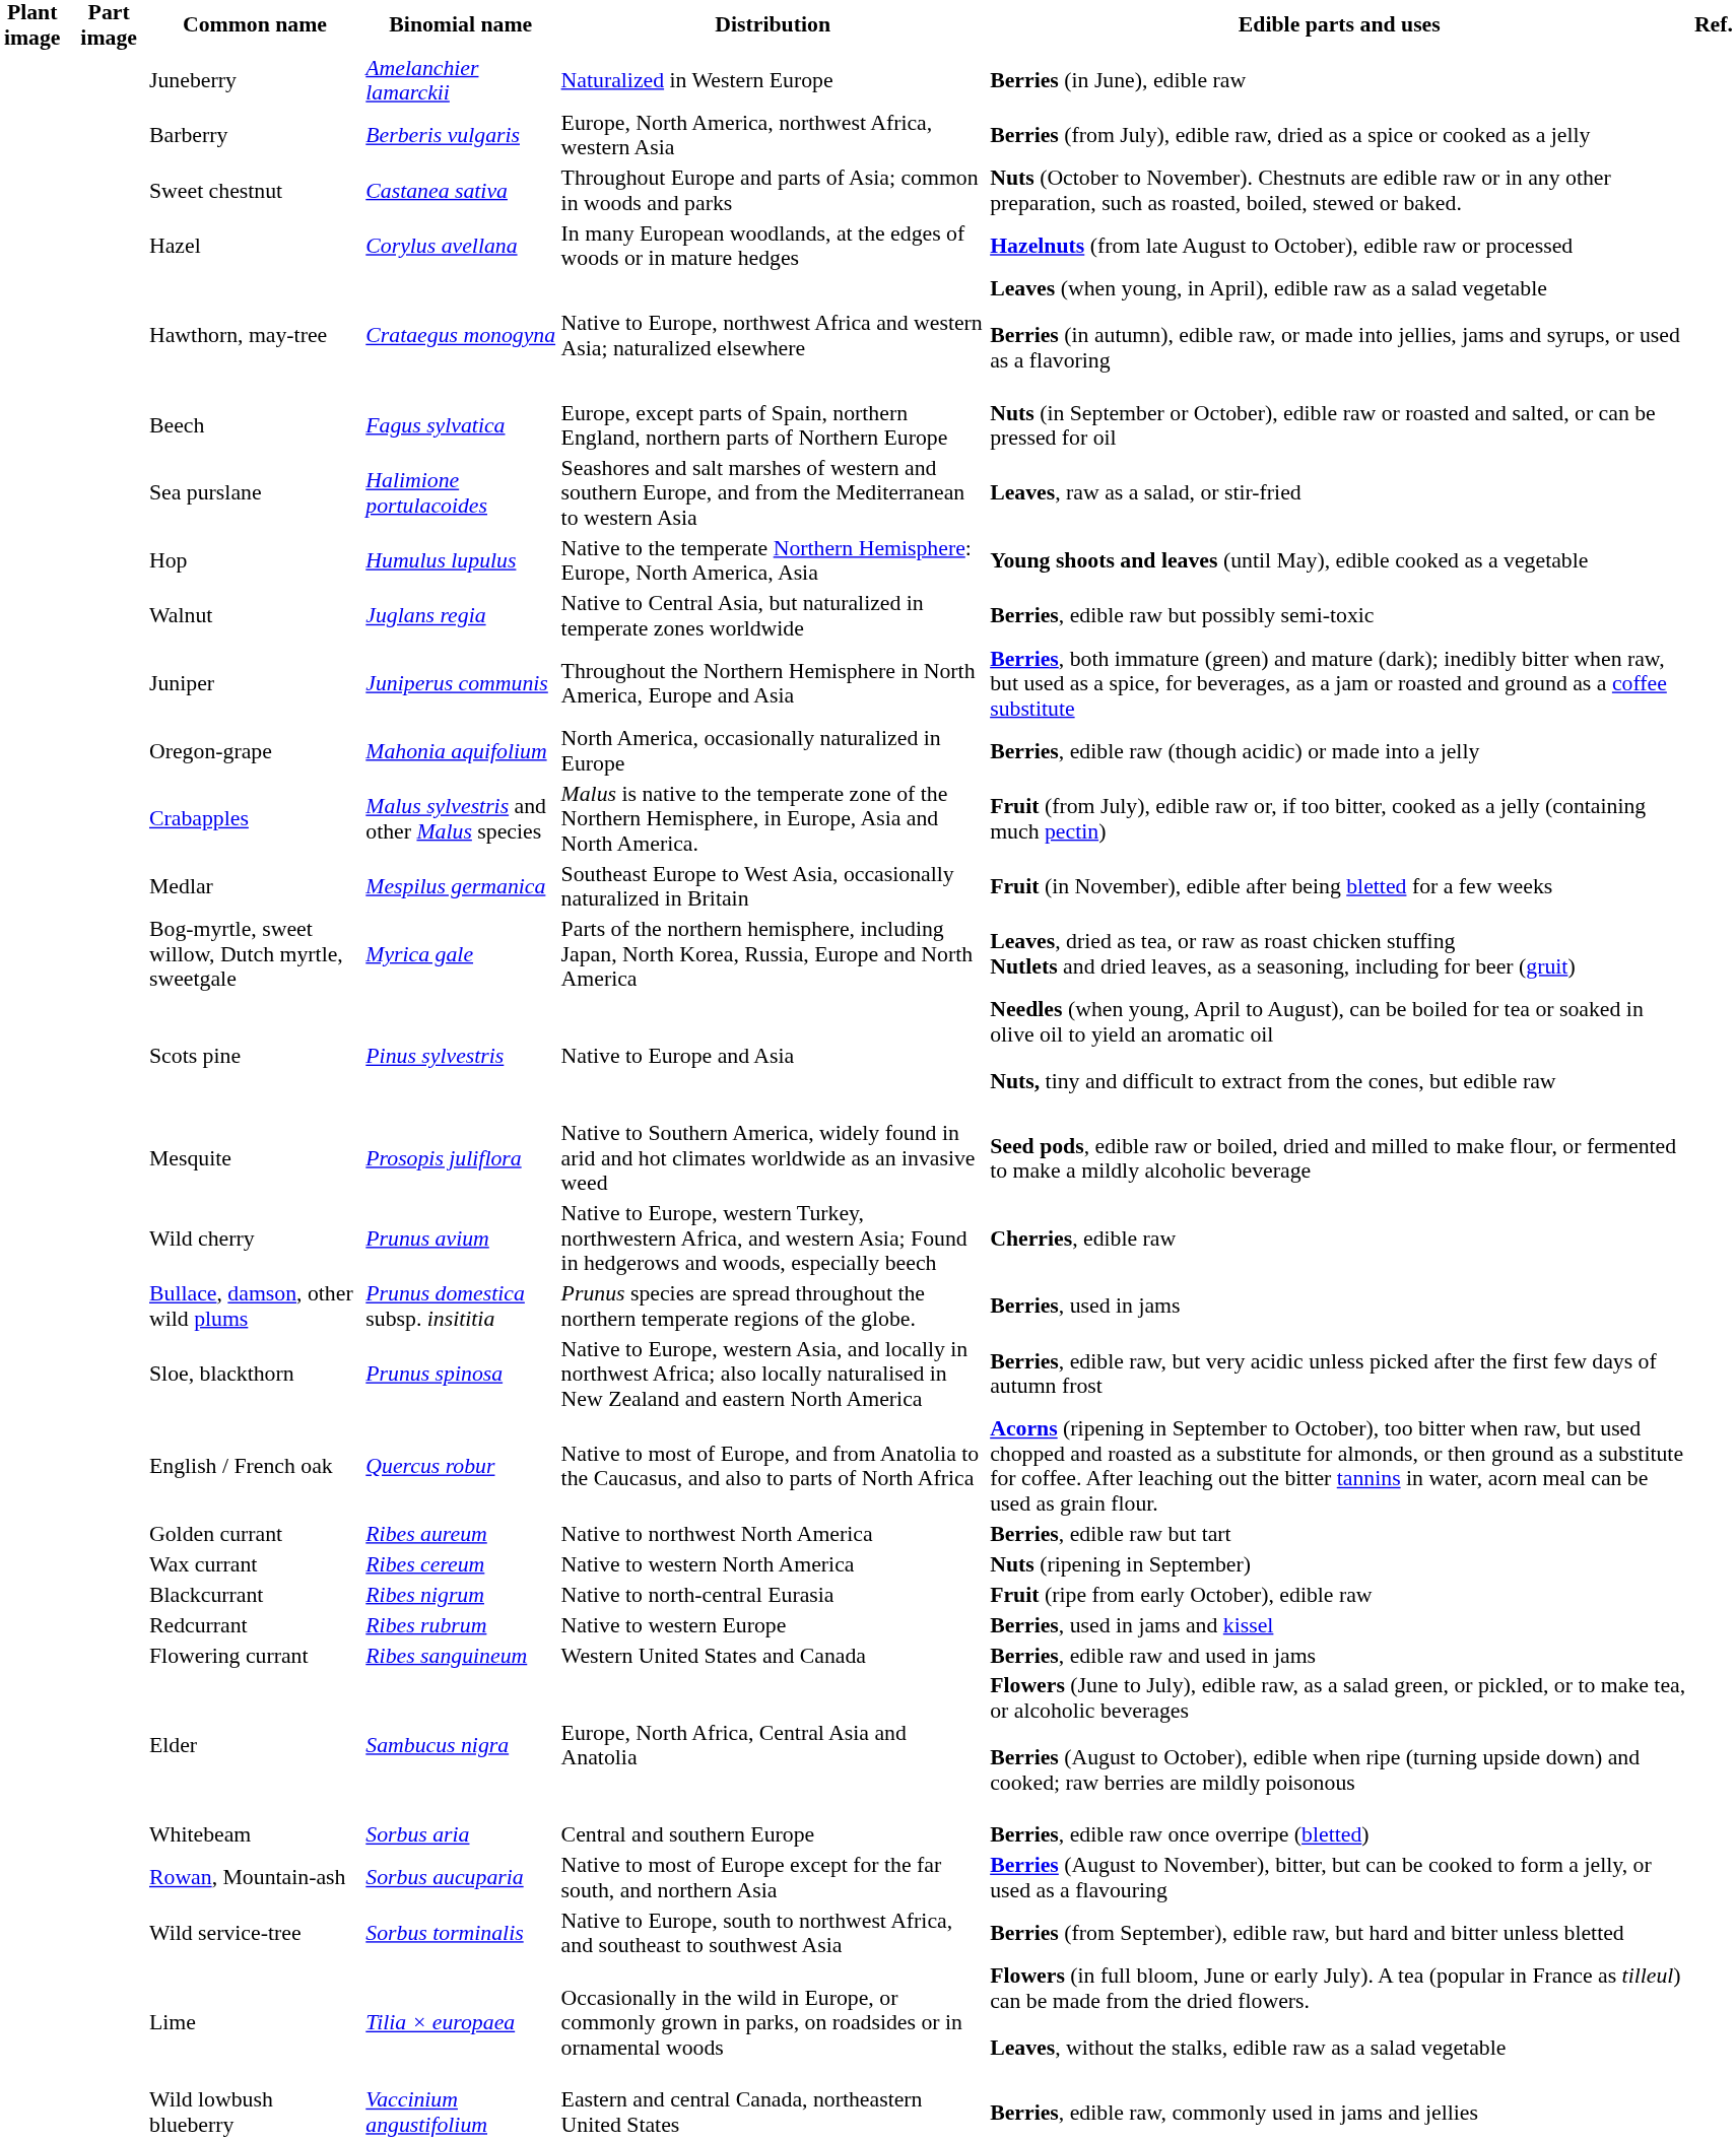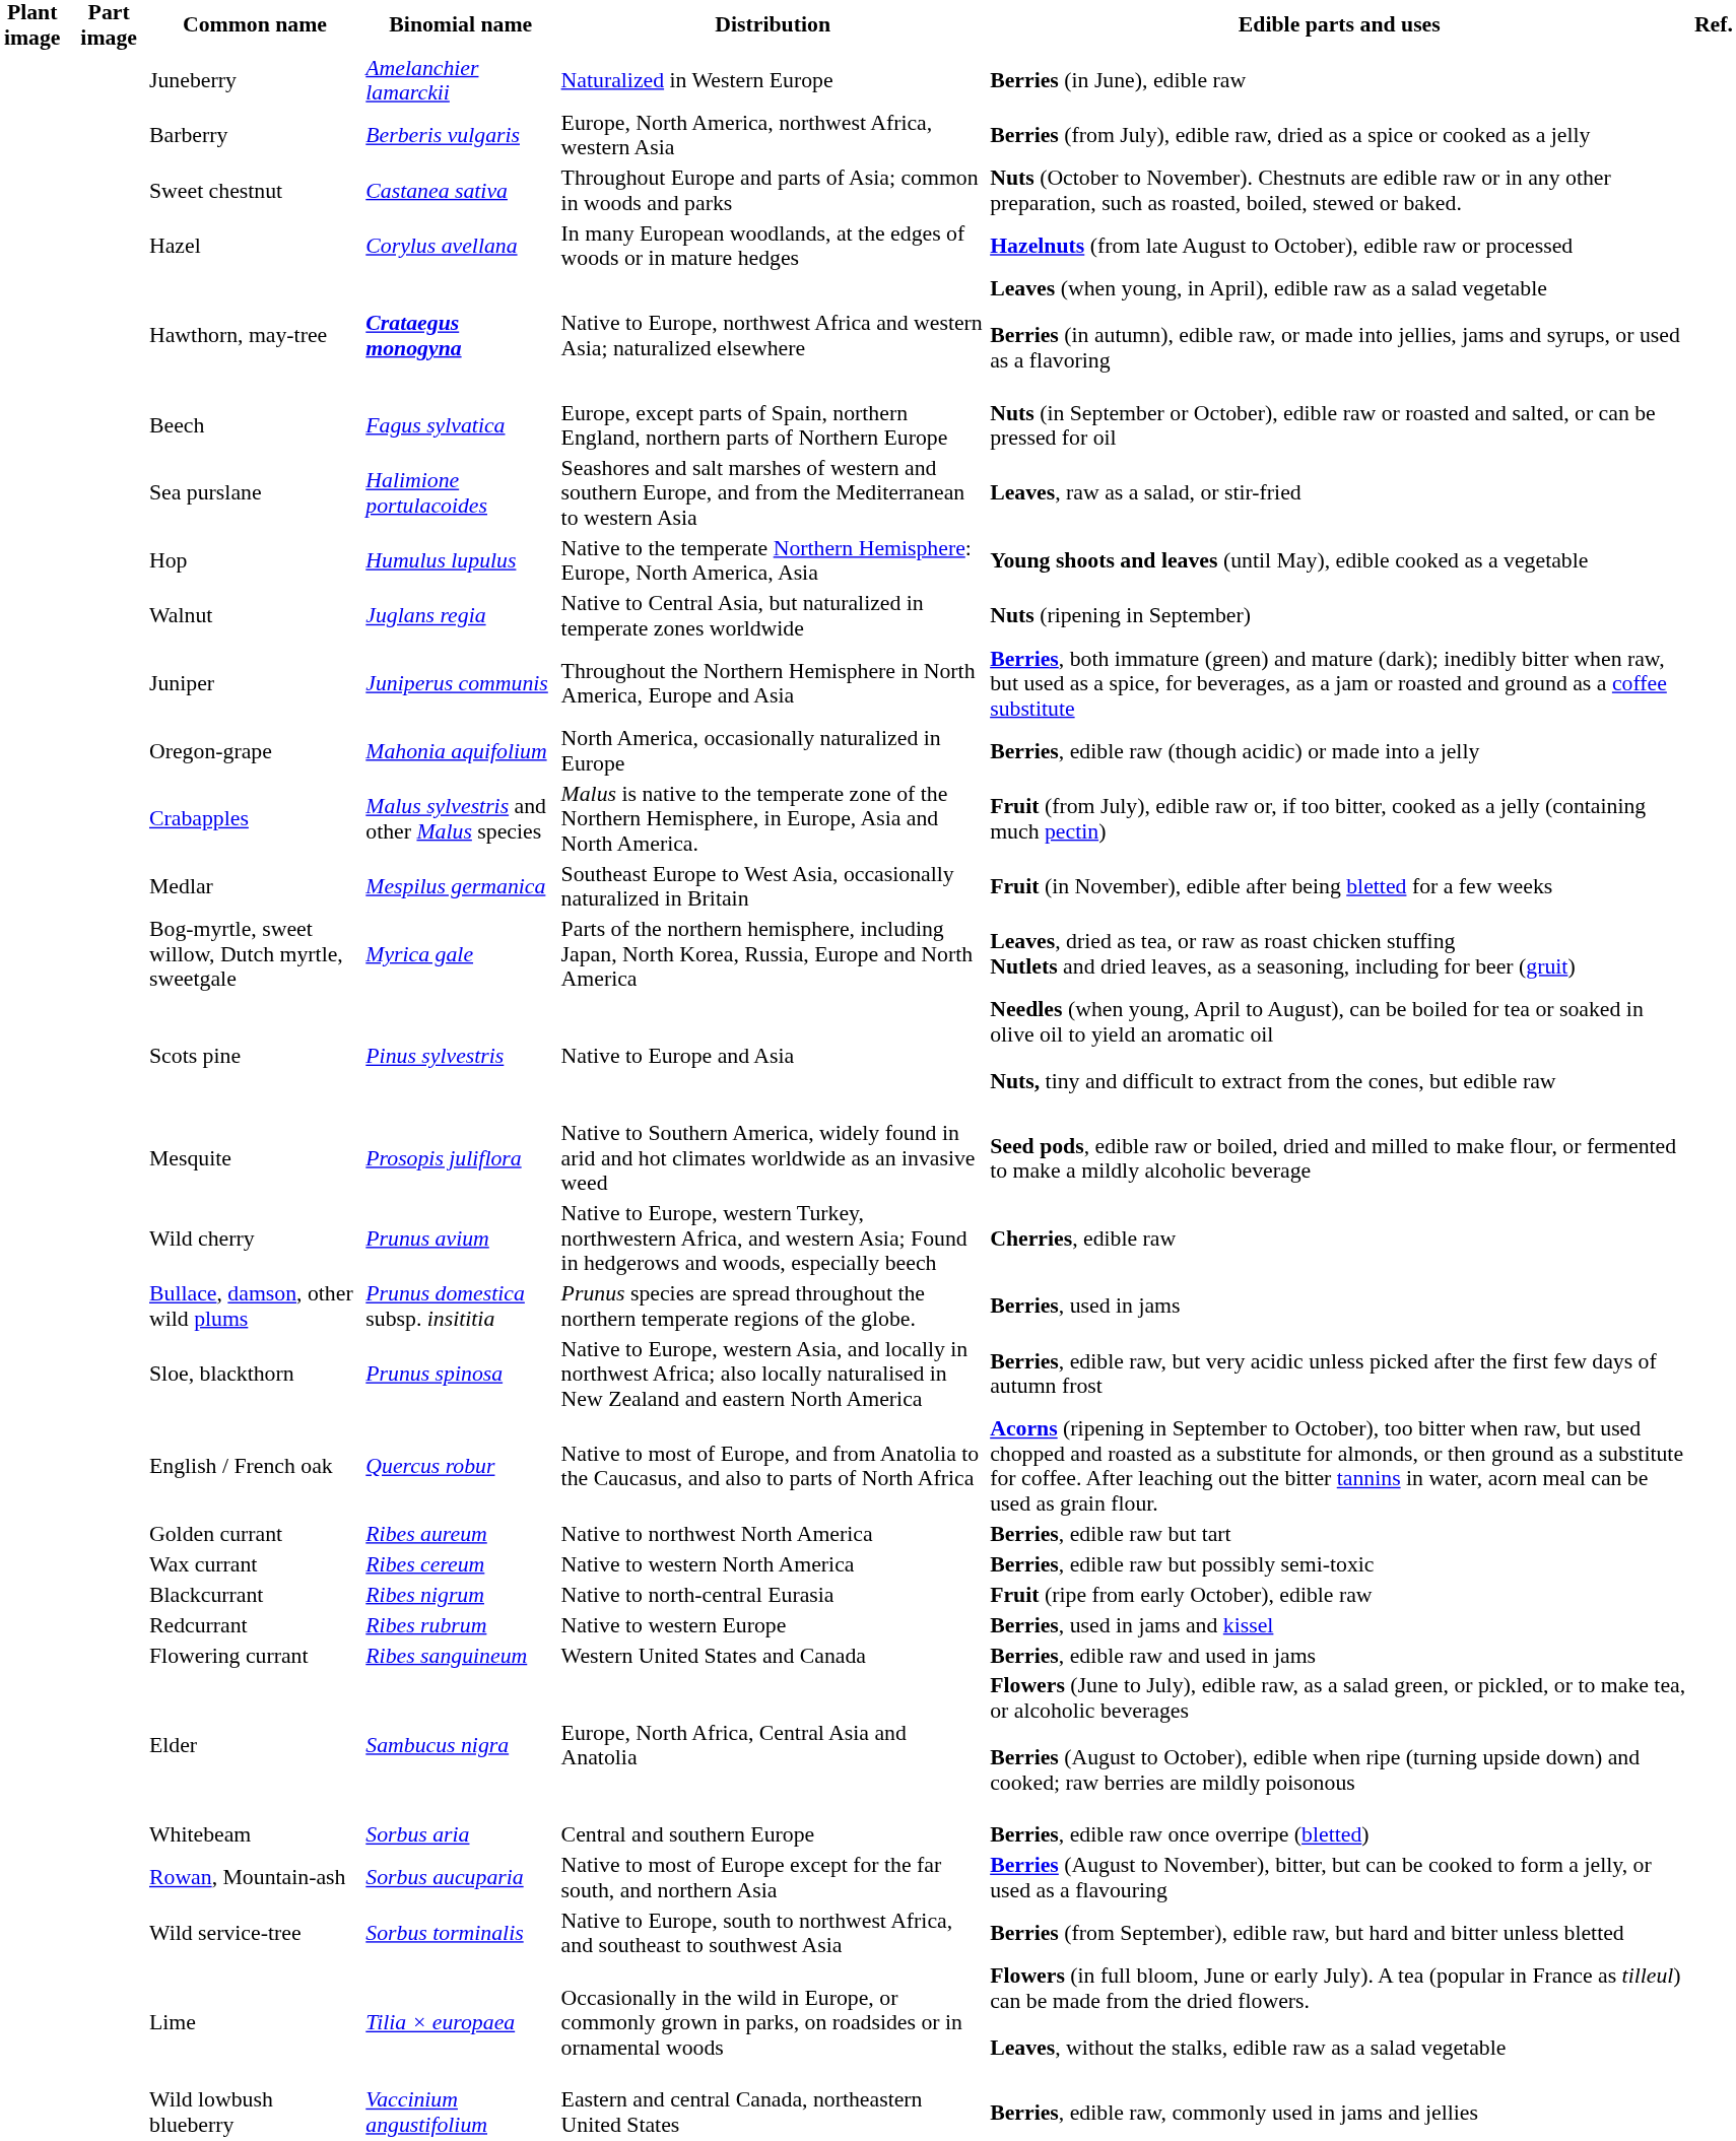 <table>
 <tr>
 <th>Plant image</th>
 <th>Part image</th>
 <th>Common name</th>
 <th>Binomial name</th>
 <th>Distribution</th>
 <th>Edible parts and uses</th>
 <th>Ref.</th>
 </tr>
 <tr>
 <td></td>
 <td></td>
 <td>Juneberry</td>
 <td><em><a href='#'>Amelanchier lamarckii</a></em></td>
 <td><a href='#'>Naturalized</a> in Western Europe</td>
 <td><strong>Berries</strong> (in June), edible raw</td>
 <td></td>
 </tr>
 <tr>
 <td></td>
 <td></td>
 <td>Barberry</td>
 <td><em><a href='#'>Berberis vulgaris</a></em></td>
 <td>Europe, North America, northwest Africa, western Asia</td>
 <td><strong>Berries</strong> (from July), edible raw, dried as a spice or cooked as a jelly</td>
 <td></td>
 </tr>
 <tr>
 <td></td>
 <td></td>
 <td>Sweet chestnut</td>
 <td><em><a href='#'>Castanea sativa</a></em></td>
 <td>Throughout Europe and parts of Asia; common in woods and parks</td>
 <td><strong>Nuts</strong> (October to November). Chestnuts are edible raw or in any other preparation, such as roasted, boiled, stewed or baked.</td>
 <td></td>
 </tr>
 <tr>
 <td></td>
 <td></td>
 <td>Hazel</td>
 <td><em><a href='#'>Corylus avellana</a></em></td>
 <td>In many European woodlands, at the edges of woods or in mature hedges</td>
 <td><strong><a href='#'>Hazelnuts</a></strong> (from late August to October), edible raw or processed</td>
 <td></td>
 </tr>
 <tr>
 <td></td>
 <td></td>
 <td>Hawthorn, may-tree</td>
-<td><em><a href='#'>Crataegus monogyna</a></em></td>
+<td><strong><em><a href='#'>Crataegus monogyna</a></em></strong></td>
 <td>Native to Europe, northwest Africa and western Asia; naturalized elsewhere</td>
 <td><strong>Leaves</strong> (when young, in April), edible raw as a salad vegetable <p><strong>Berries</strong> (in autumn), edible raw, or made into jellies, jams and syrups, or used as a flavoring</p></td>
 <td></td>
 </tr>
 <tr>
 <td></td>
 <td></td>
 <td>Beech</td>
 <td><em><a href='#'>Fagus sylvatica</a></em></td>
 <td>Europe, except parts of Spain, northern England, northern parts of Northern Europe</td>
 <td><strong>Nuts</strong> (in September or October), edible raw or roasted and salted, or can be pressed for oil</td>
 <td></td>
 </tr>
 <tr>
 <td></td>
 <td></td>
 <td>Sea purslane</td>
 <td><em><a href='#'>Halimione portulacoides</a></em></td>
 <td>Seashores and salt marshes of western and southern Europe, and from the Mediterranean to western Asia</td>
 <td><strong>Leaves</strong>, raw as a salad, or stir-fried</td>
 <td></td>
 </tr>
 <tr>
 <td></td>
 <td></td>
 <td>Hop</td>
 <td><em><a href='#'>Humulus lupulus</a></em></td>
 <td>Native to the temperate <a href='#'>Northern Hemisphere</a>: Europe, North America, Asia</td>
 <td><strong>Young shoots and leaves</strong> (until May), edible cooked as a vegetable</td>
 <td></td>
 </tr>
 <tr>
 <td></td>
 <td></td>
 <td>Walnut</td>
 <td><em><a href='#'>Juglans regia</a></em></td>
 <td>Native to Central Asia, but naturalized in temperate zones worldwide</td>
-<td><strong>Berries</strong>, edible raw but possibly semi-toxic</td>
+<td><strong>Nuts</strong> (ripening in September)</td>
 <td></td>
 </tr>
 <tr>
 <td></td>
 <td></td>
 <td>Juniper</td>
 <td><em><a href='#'>Juniperus communis</a></em></td>
 <td>Throughout the Northern Hemisphere in North America, Europe and Asia</td>
 <td><strong><a href='#'>Berries</a></strong>, both immature (green) and mature (dark); inedibly bitter when raw, but used as a spice, for beverages, as a jam or roasted and ground as a <a href='#'>coffee substitute</a></td>
 <td></td>
 </tr>
 <tr>
 <td></td>
 <td></td>
 <td>Oregon-grape</td>
 <td><em><a href='#'>Mahonia aquifolium</a></em></td>
 <td>North America, occasionally naturalized in Europe</td>
 <td><strong>Berries</strong>, edible raw (though acidic) or made into a jelly</td>
 <td></td>
 </tr>
 <tr>
 <td></td>
 <td></td>
 <td><a href='#'>Crabapples</a></td>
 <td><em><a href='#'>Malus sylvestris</a></em> and other <em><a href='#'>Malus</a></em> species</td>
 <td><em>Malus</em> is native to the temperate zone of the Northern Hemisphere, in Europe, Asia and North America.</td>
 <td><strong>Fruit</strong> (from July), edible raw or, if too bitter, cooked as a jelly (containing much <a href='#'>pectin</a>)</td>
 <td></td>
 </tr>
 <tr>
 <td></td>
 <td></td>
 <td>Medlar</td>
 <td><em><a href='#'>Mespilus germanica</a></em></td>
 <td>Southeast Europe to West Asia, occasionally naturalized in Britain</td>
 <td><strong>Fruit</strong> (in November), edible after being <a href='#'>bletted</a> for a few weeks</td>
 <td></td>
 </tr>
 <tr>
 <td></td>
 <td></td>
 <td>Bog-myrtle, sweet willow, Dutch myrtle, sweetgale</td>
 <td><em><a href='#'>Myrica gale</a></em></td>
 <td>Parts of the northern hemisphere, including Japan, North Korea, Russia, Europe and North America</td>
 <td><strong>Leaves</strong>, dried as tea, or raw as roast chicken stuffing<br><strong>Nutlets</strong> and dried leaves, as a seasoning, including for beer (<a href='#'>gruit</a>)</td>
 <td></td>
 </tr>
 <tr>
 <td></td>
 <td></td>
 <td>Scots pine</td>
 <td><em><a href='#'>Pinus sylvestris</a></em></td>
 <td>Native to Europe and Asia</td>
 <td><strong>Needles</strong> (when young, April to August), can be boiled for tea or soaked in olive oil to yield an aromatic oil <p><strong>Nuts,</strong> tiny and difficult to extract from the cones, but edible raw</p></td>
 <td></td>
 </tr>
 <tr>
 <td></td>
 <td></td>
 <td>Mesquite</td>
 <td><em><a href='#'>Prosopis juliflora</a></em></td>
 <td>Native to Southern America, widely found in arid and hot climates worldwide as an invasive weed</td>
 <td><strong>Seed pods</strong>, edible raw or boiled, dried and milled to make flour, or fermented to make a mildly alcoholic beverage</td>
 <td></td>
 </tr>
 <tr>
 <td></td>
 <td></td>
 <td>Wild cherry</td>
 <td><em><a href='#'>Prunus avium</a></em></td>
 <td>Native to Europe, western Turkey, northwestern Africa, and western Asia; Found in hedgerows and woods, especially beech</td>
 <td><strong>Cherries</strong>, edible raw</td>
 <td></td>
 </tr>
 <tr>
 <td></td>
 <td></td>
 <td><a href='#'>Bullace</a>, <a href='#'>damson</a>, other wild <a href='#'>plums</a></td>
 <td><em><a href='#'>Prunus domestica</a></em> subsp. <em>insititia</em></td>
 <td><em>Prunus</em> species are spread throughout the northern temperate regions of the globe.</td>
 <td><strong>Berries</strong>, used in jams</td>
 <td></td>
 </tr>
 <tr>
 <td></td>
 <td></td>
 <td>Sloe, blackthorn</td>
 <td><em><a href='#'>Prunus spinosa</a></em></td>
 <td>Native to Europe, western Asia, and locally in northwest Africa; also locally naturalised in New Zealand and eastern North America</td>
 <td><strong>Berries</strong>, edible raw, but very acidic unless picked after the first few days of autumn frost</td>
 <td></td>
 </tr>
 <tr>
 <td></td>
 <td></td>
 <td>English / French oak</td>
 <td><em><a href='#'>Quercus robur</a></em></td>
 <td>Native to most of Europe, and from Anatolia to the Caucasus, and also to parts of North Africa</td>
 <td><strong><a href='#'>Acorns</a></strong> (ripening in September to October), too bitter when raw, but used chopped and roasted as a substitute for almonds, or then ground as a substitute for coffee. After leaching out the bitter <a href='#'>tannins</a> in water, acorn meal can be used as grain flour.</td>
 <td></td>
 </tr>
 <tr>
 <td></td>
 <td></td>
 <td>Golden currant</td>
 <td><em><a href='#'>Ribes aureum</a></em></td>
 <td>Native to northwest North America</td>
 <td><strong>Berries</strong>, edible raw but tart</td>
 <td></td>
 </tr>
 <tr>
 <td></td>
 <td></td>
 <td>Wax currant</td>
 <td><em><a href='#'>Ribes cereum</a></em></td>
 <td>Native to western North America</td>
-<td><strong>Nuts</strong> (ripening in September)</td>
+<td><strong>Berries</strong>, edible raw but possibly semi-toxic</td>
 <td></td>
 </tr>
 <tr>
 <td></td>
 <td></td>
 <td>Blackcurrant</td>
 <td><em><a href='#'>Ribes nigrum</a></em></td>
 <td>Native to north-central Eurasia</td>
 <td><strong>Fruit</strong> (ripe from early October), edible raw</td>
 <td></td>
 </tr>
 <tr>
 <td></td>
 <td></td>
 <td>Redcurrant</td>
 <td><em><a href='#'>Ribes rubrum</a></em></td>
 <td>Native to western Europe</td>
 <td><strong>Berries</strong>, used in jams and <a href='#'>kissel</a></td>
 <td></td>
 </tr>
 <tr>
 <td></td>
 <td></td>
 <td>Flowering currant</td>
 <td><em><a href='#'>Ribes sanguineum</a></em></td>
 <td>Western United States and Canada</td>
 <td><strong>Berries</strong>, edible raw and used in jams</td>
 <td></td>
 </tr>
 <tr>
 <td></td>
 <td></td>
 <td>Elder</td>
 <td><em><a href='#'>Sambucus nigra</a></em></td>
 <td>Europe, North Africa, Central Asia and Anatolia</td>
 <td><strong>Flowers</strong> (June to July), edible raw, as a salad green, or pickled, or to make tea, or alcoholic beverages <p><strong>Berries</strong> (August to October), edible when ripe (turning upside down) and cooked; raw berries are mildly poisonous</p></td>
 <td></td>
 </tr>
 <tr>
 <td></td>
 <td></td>
 <td>Whitebeam</td>
 <td><em><a href='#'>Sorbus aria</a></em></td>
 <td>Central and southern Europe</td>
 <td><strong>Berries</strong>, edible raw once overripe (<a href='#'>bletted</a>)</td>
 <td></td>
 </tr>
 <tr>
 <td></td>
 <td></td>
 <td><a href='#'>Rowan</a>, Mountain-ash</td>
 <td><em><a href='#'>Sorbus aucuparia</a></em></td>
 <td>Native to most of Europe except for the far south, and northern Asia</td>
 <td><strong><a href='#'>Berries</a></strong> (August to November), bitter, but can be cooked to form a jelly, or used as a flavouring</td>
 <td></td>
 </tr>
 <tr>
 <td></td>
 <td></td>
 <td>Wild service-tree</td>
 <td><em><a href='#'>Sorbus torminalis</a></em></td>
 <td>Native to Europe, south to northwest Africa, and southeast to southwest Asia</td>
 <td><strong>Berries</strong> (from September), edible raw, but hard and bitter unless bletted</td>
 <td></td>
 </tr>
 <tr>
 <td></td>
 <td></td>
 <td>Lime</td>
 <td><em><a href='#'>Tilia × europaea</a></em></td>
 <td>Occasionally in the wild in Europe, or commonly grown in parks, on roadsides or in ornamental woods</td>
 <td><strong>Flowers</strong> (in full bloom, June or early July). A tea (popular in France as <em>tilleul</em>) can be made from the dried flowers. <p><strong>Leaves</strong>, without the stalks, edible raw as a salad vegetable</p></td>
 <td></td>
 </tr>
 <tr>
 <td></td>
 <td></td>
 <td>Wild lowbush blueberry</td>
 <td><em><a href='#'>Vaccinium angustifolium</a></em></td>
 <td>Eastern and central Canada, northeastern United States</td>
 <td><strong>Berries</strong>, edible raw, commonly used in jams and jellies</td>
 <td></td>
 </tr>
 </table>
